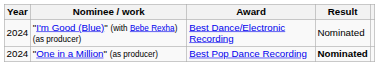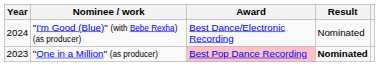 <table class="wikitable">
 <tr>
 <th>Year</th>
 <th>Nominee / work</th>
 <th>Award</th>
 <th>Result</th>
 <th></th>
 </tr>
 <tr>
 <td>2024</td>
 <td>"<a href='#'>I'm Good (Blue)</a>" <small>(with <a href='#'>Bebe Rexha</a>) (as producer)</small></td>
 <td><a href='#'>Best Dance/Electronic Recording</a></td>
 <td>Nominated</td>
 <td></td>
 </tr>
 <tr>
-<td>2024</td>
+<td>2023</td>
 <td>"<a href='#'>One in a Million</a>" <small>(as producer)</small></td>
-<td><a href='#'>Best Pop Dance Recording</a></td>
+<td style="background: pink;"><a href='#'>Best Pop Dance Recording</a></td>
 <td><strong>Nominated</strong></td>
 <td></td>
 </tr>
 </table>
